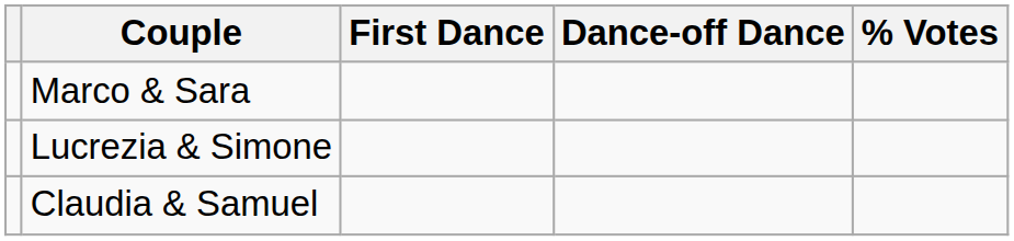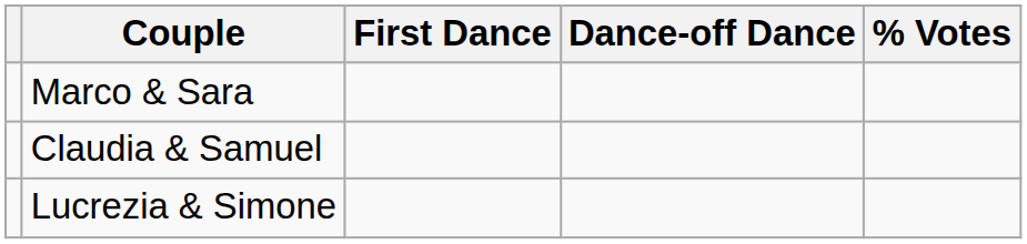 <table class="wikitable">
 <tr>
 <th></th>
 <th>Couple</th>
 <th>First Dance</th>
 <th>Dance-off Dance</th>
 <th>% Votes</th>
 </tr>
 <tr>
 <td></td>
 <td>Marco & Sara</td>
 <td></td>
 <td></td>
 <td></td>
 </tr>
 <tr>
 <td></td>
-<td>Lucrezia & Simone</td>
+<td>Claudia & Samuel</td>
 <td></td>
 <td></td>
 <td></td>
 </tr>
 <tr>
 <td></td>
-<td>Claudia & Samuel</td>
+<td>Lucrezia & Simone</td>
 <td></td>
 <td></td>
 <td></td>
 </tr>
 </table>
